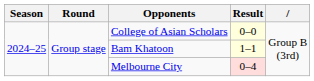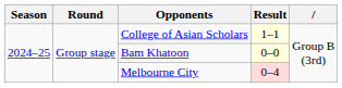 <table class="wikitable" align=center cellspacing="0" cellpadding="3" style="border:1px solid #AAAAAA">
 <tr>
 <th>Season</th>
 <th>Round</th>
 <th>Opponents</th>
 <th>Result</th>
 <th> / </th>
 </tr>
 <tr>
 <td rowspan="3"><a href='#'>2024–25</a></td>
 <td rowspan="3"><a href='#'>Group stage</a></td>
 <td> <a href='#'>College of Asian Scholars</a></td>
-<td bgcolor="#ffffdd" style="text-align:center;">0–0</td>
+<td bgcolor="#ffffdd" style="text-align:center;">1–1</td>
 <td rowspan="3" style="text-align:center;">Group B<br>(3rd)</td>
 </tr>
 <tr>
 <td> <a href='#'>Bam Khatoon</a></td>
-<td bgcolor="#ffffdd" style="text-align:center;">1–1</td>
+<td bgcolor="#ffffdd" style="text-align:center;">0–0</td>
 </tr>
 <tr>
 <td> <a href='#'>Melbourne City</a></td>
 <td bgcolor="#fdd" style="text-align:center;">0–4</td>
 </tr>
 </table>
